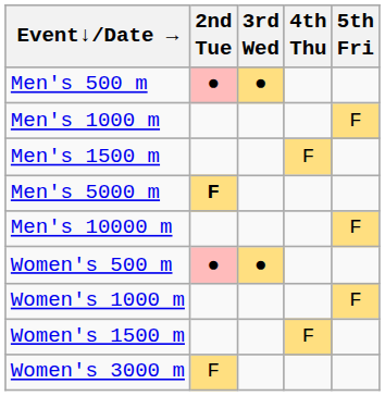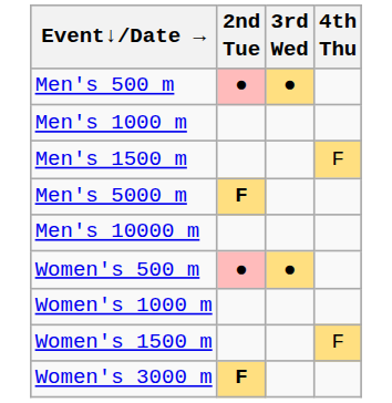 <table class="wikitable" style="margin:0.5em auto; font-size:90%; line-height:1.25em; text-align:center;">
 <tr>
 <th>Event↓/Date →</th>
 <th>2nd<br>Tue</th>
 <th>3rd<br>Wed</th>
 <th>4th<br>Thu</th>
-<th>5th<br>Fri</th>
 </tr>
 <tr>
 <td align="left"><a href='#'>Men's 500 m</a></td>
 <td bgcolor="#FFBBBB">●</td>
 <td bgcolor="#FFDF80">●</td>
-<td></td>
 <td></td>
 </tr>
 <tr>
 <td align="left"><a href='#'>Men's 1000 m</a></td>
 <td></td>
 <td></td>
 <td></td>
-<td bgcolor="#FFDF80">F</td>
 </tr>
 <tr>
 <td align="left"><a href='#'>Men's 1500 m</a></td>
 <td></td>
 <td></td>
 <td bgcolor="#FFDF80">F</td>
-<td></td>
 </tr>
 <tr>
 <td align="left"><a href='#'>Men's 5000 m</a></td>
 <td bgcolor="#FFDF80"><strong>F</strong></td>
-<td></td>
 <td></td>
 <td></td>
 </tr>
 <tr>
 <td align="left"><a href='#'>Men's 10000 m</a></td>
 <td></td>
 <td></td>
 <td></td>
-<td bgcolor="#FFDF80">F</td>
 </tr>
 <tr>
 <td align="left"><a href='#'>Women's 500 m</a></td>
 <td bgcolor="#FFBBBB">●</td>
 <td bgcolor="#FFDF80">●</td>
-<td></td>
 <td></td>
 </tr>
 <tr>
 <td align="left"><a href='#'>Women's 1000 m</a></td>
 <td></td>
 <td></td>
 <td></td>
-<td bgcolor="#FFDF80">F</td>
 </tr>
 <tr>
 <td align="left"><a href='#'>Women's 1500 m</a></td>
 <td></td>
 <td></td>
 <td bgcolor="#FFDF80">F</td>
-<td></td>
 </tr>
 <tr>
 <td align="left"><a href='#'>Women's 3000 m</a></td>
-<td bgcolor="#FFDF80">F</td>
-<td></td>
+<td bgcolor="#FFDF80"><strong>F</strong></td>
 <td></td>
 <td></td>
 </tr>
 </table>
